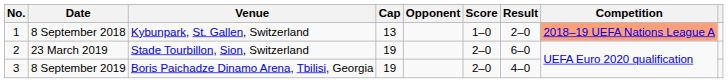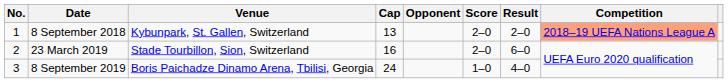 <table class="wikitable sortable">
 <tr>
 <th scope="col">No.</th>
 <th scope="col">Date</th>
 <th scope="col">Venue</th>
 <th scope="col">Cap</th>
 <th scope="col">Opponent</th>
 <th scope="col">Score</th>
 <th scope="col">Result</th>
 <th scope="col">Competition</th>
 <th scope="col" class="unsortable"></th>
 </tr>
 <tr>
 <td align="center">1</td>
 <td>8 September 2018</td>
 <td><a href='#'>Kybunpark</a>, <a href='#'>St. Gallen</a>, Switzerland</td>
 <td align="center">13</td>
 <td></td>
-<td align="center">1–0</td>
+<td align="center">2–0</td>
 <td align="center">2–0</td>
 <td style="background: lightsalmon;"><a href='#'>2018–19 UEFA Nations League A</a></td>
 <td></td>
 </tr>
 <tr>
 <td align="center">2</td>
 <td>23 March 2019</td>
 <td><a href='#'>Stade Tourbillon</a>, <a href='#'>Sion</a>, Switzerland</td>
-<td align="center">19</td>
+<td align="center">16</td>
 <td></td>
 <td align="center">2–0</td>
 <td align="center">6–0</td>
 <td rowspan="2"><a href='#'>UEFA Euro 2020 qualification</a></td>
 <td></td>
 </tr>
 <tr>
 <td align="center">3</td>
 <td>8 September 2019</td>
 <td><a href='#'>Boris Paichadze Dinamo Arena</a>, <a href='#'>Tbilisi</a>, Georgia</td>
-<td align="center">19</td>
+<td align="center">24</td>
 <td></td>
-<td align="center">2–0</td>
+<td align="center">1–0</td>
 <td align="center">4–0</td>
 <td></td>
 </tr>
 </table>
